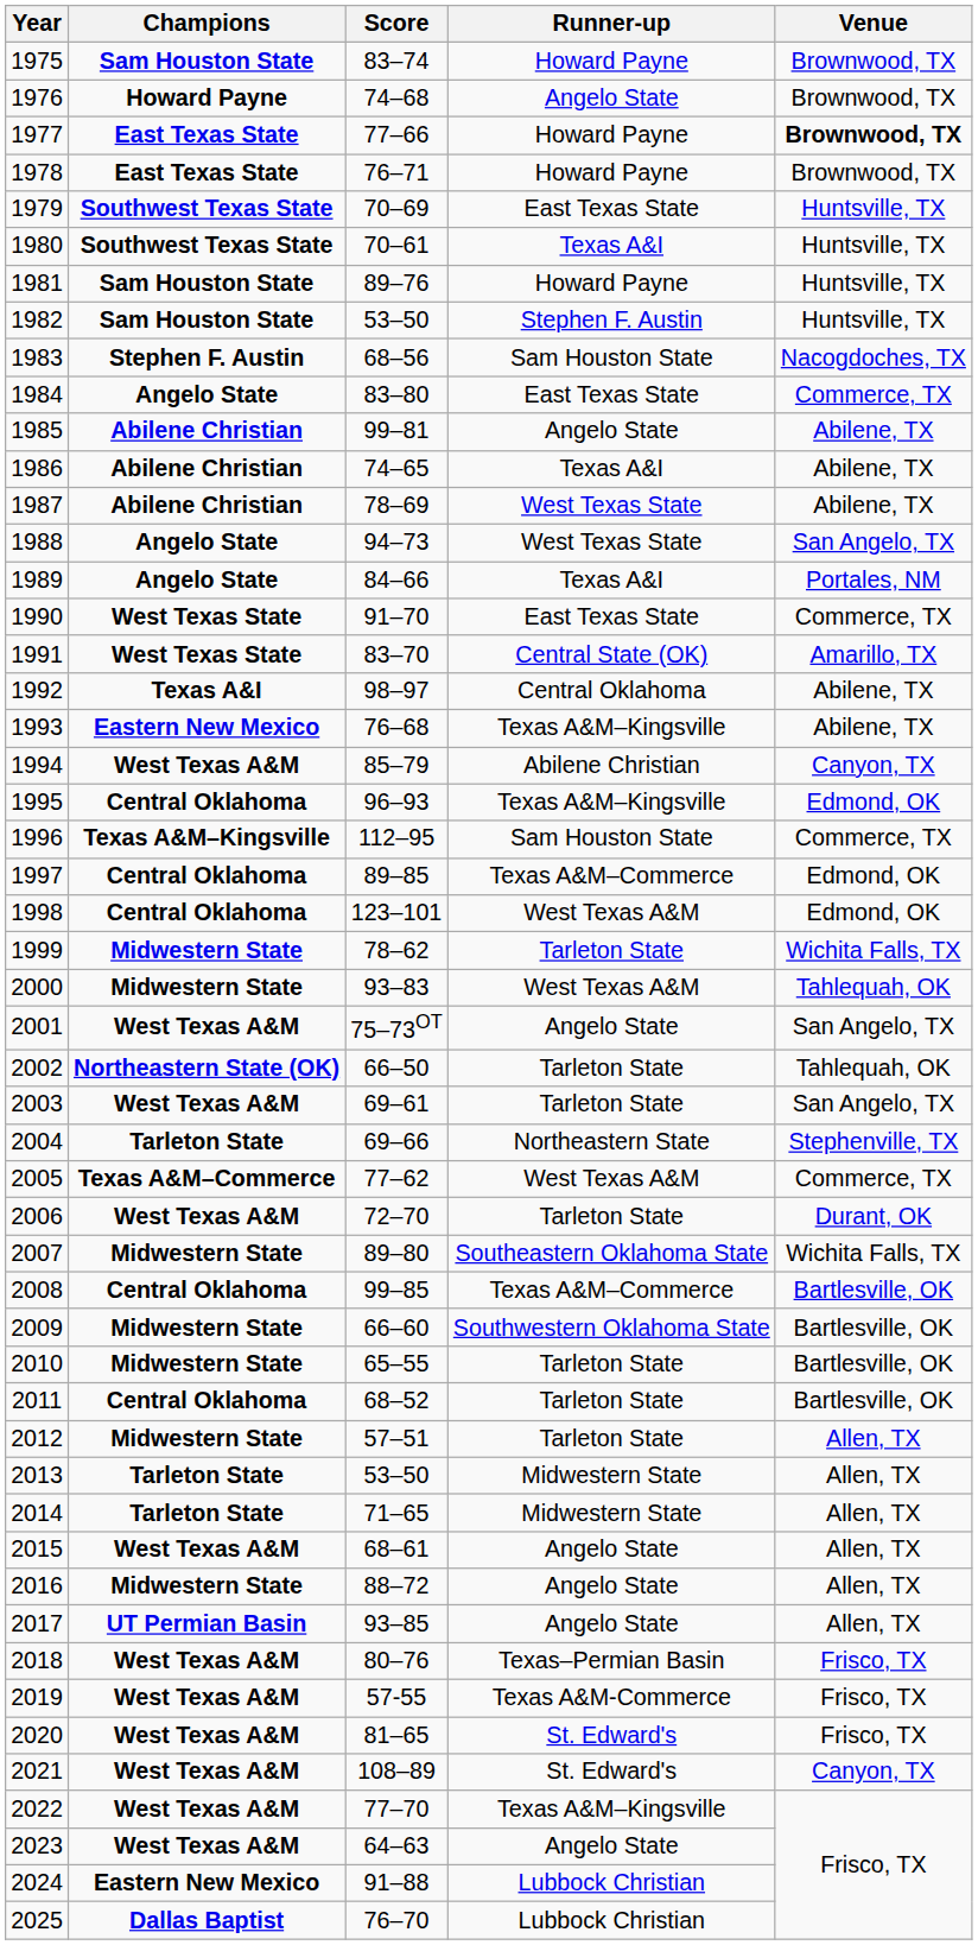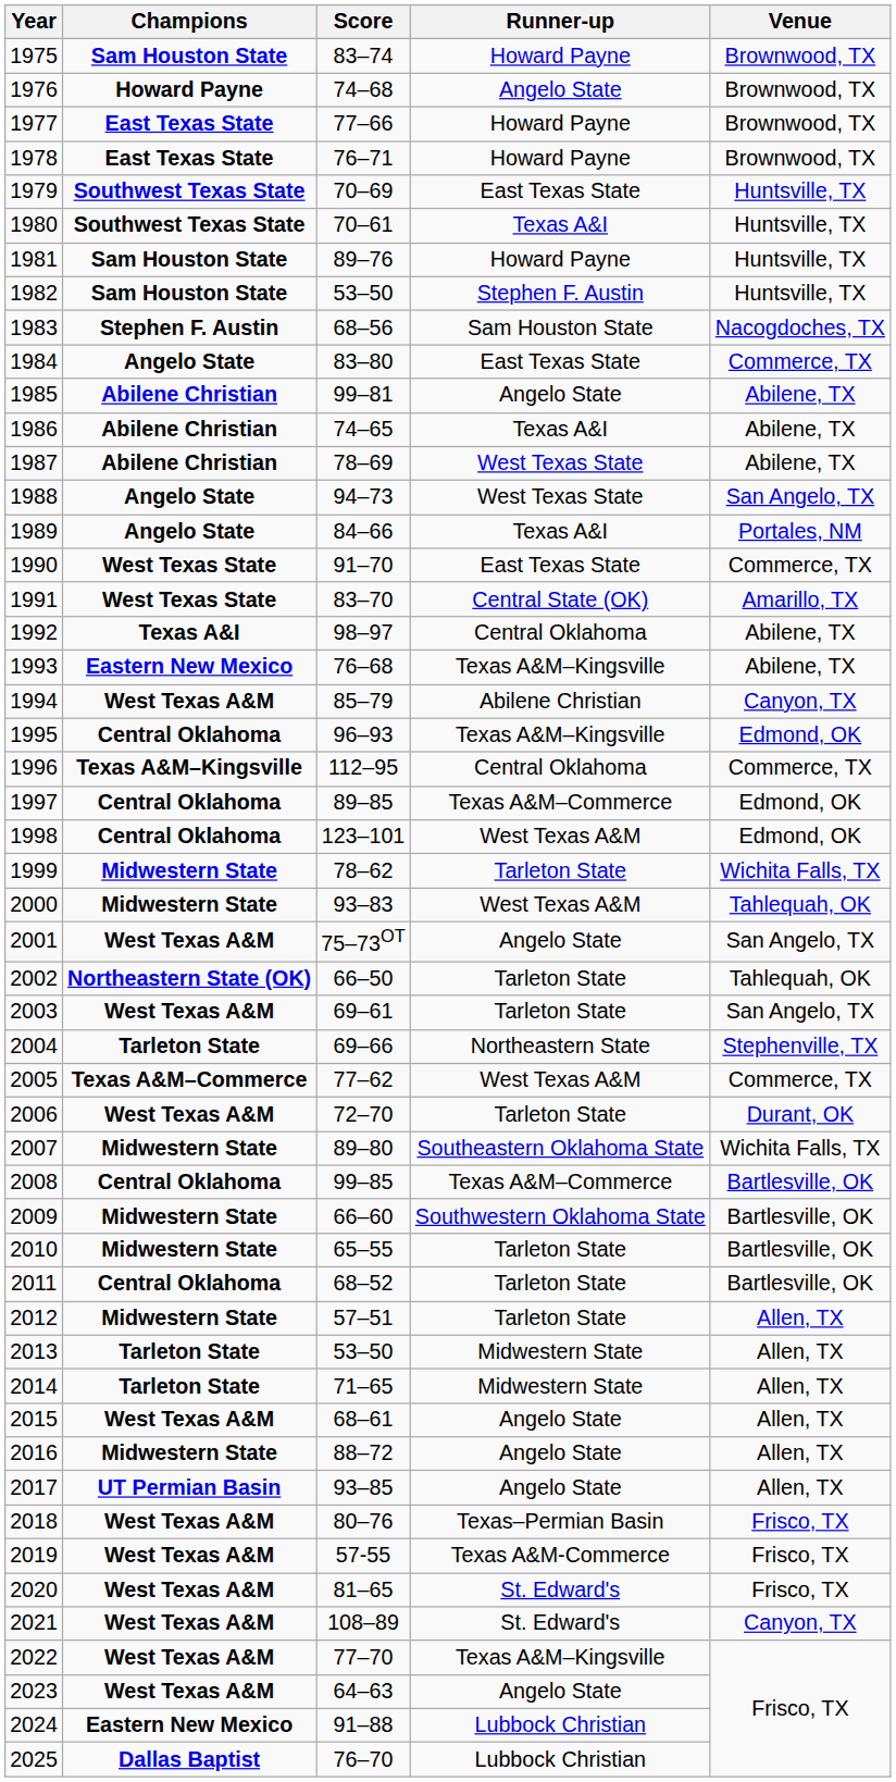 <table class="wikitable sortable">
 <tr>
 <th>Year</th>
 <th>Champions</th>
 <th>Score</th>
 <th>Runner-up</th>
 <th>Venue</th>
 </tr>
 <tr align=center>
 <td>1975</td>
 <td><strong><a href='#'>Sam Houston State</a></strong></td>
 <td>83–74</td>
 <td><a href='#'>Howard Payne</a></td>
 <td><a href='#'>Brownwood, TX</a></td>
 </tr>
 <tr align=center>
 <td>1976</td>
 <td><strong>Howard Payne</strong></td>
 <td>74–68</td>
 <td><a href='#'>Angelo State</a></td>
 <td>Brownwood, TX</td>
 </tr>
 <tr align=center>
 <td>1977</td>
 <td><strong><a href='#'>East Texas State</a></strong></td>
 <td>77–66</td>
 <td>Howard Payne</td>
-<td><strong>Brownwood, TX</strong></td>
+<td>Brownwood, TX</td>
 </tr>
 <tr align=center>
 <td>1978</td>
 <td><strong>East Texas State</strong></td>
 <td>76–71</td>
 <td>Howard Payne</td>
 <td>Brownwood, TX</td>
 </tr>
 <tr align=center>
 <td>1979</td>
 <td><strong><a href='#'>Southwest Texas State</a></strong></td>
 <td>70–69</td>
 <td>East Texas State</td>
 <td><a href='#'>Huntsville, TX</a></td>
 </tr>
 <tr align=center>
 <td>1980</td>
 <td><strong>Southwest Texas State</strong></td>
 <td>70–61</td>
 <td><a href='#'>Texas A&I</a></td>
 <td>Huntsville, TX</td>
 </tr>
 <tr align=center>
 <td>1981</td>
 <td><strong>Sam Houston State</strong></td>
 <td>89–76</td>
 <td>Howard Payne</td>
 <td>Huntsville, TX</td>
 </tr>
 <tr align=center>
 <td>1982</td>
 <td><strong>Sam Houston State</strong></td>
 <td>53–50</td>
 <td><a href='#'>Stephen F. Austin</a></td>
 <td>Huntsville, TX</td>
 </tr>
 <tr align=center>
 <td>1983</td>
 <td><strong>Stephen F. Austin</strong></td>
 <td>68–56</td>
 <td>Sam Houston State</td>
 <td><a href='#'>Nacogdoches, TX</a></td>
 </tr>
 <tr align=center>
 <td>1984</td>
 <td><strong>Angelo State</strong></td>
 <td>83–80</td>
 <td>East Texas State</td>
 <td><a href='#'>Commerce, TX</a></td>
 </tr>
 <tr align=center>
 <td>1985</td>
 <td><strong><a href='#'>Abilene Christian</a></strong></td>
 <td>99–81</td>
 <td>Angelo State</td>
 <td><a href='#'>Abilene, TX</a></td>
 </tr>
 <tr align=center>
 <td>1986</td>
 <td><strong>Abilene Christian</strong></td>
 <td>74–65</td>
 <td>Texas A&I</td>
 <td>Abilene, TX</td>
 </tr>
 <tr align=center>
 <td>1987</td>
 <td><strong>Abilene Christian</strong></td>
 <td>78–69</td>
 <td><a href='#'>West Texas State</a></td>
 <td>Abilene, TX</td>
 </tr>
 <tr align=center>
 <td>1988</td>
 <td><strong>Angelo State</strong></td>
 <td>94–73</td>
 <td>West Texas State</td>
 <td><a href='#'>San Angelo, TX</a></td>
 </tr>
 <tr align=center>
 <td>1989</td>
 <td><strong>Angelo State</strong></td>
 <td>84–66</td>
 <td>Texas A&I</td>
 <td><a href='#'>Portales, NM</a></td>
 </tr>
 <tr align=center>
 <td>1990</td>
 <td><strong>West Texas State</strong></td>
 <td>91–70</td>
 <td>East Texas State</td>
 <td>Commerce, TX</td>
 </tr>
 <tr align=center>
 <td>1991</td>
 <td><strong>West Texas State</strong></td>
 <td>83–70</td>
 <td><a href='#'>Central State (OK)</a></td>
 <td><a href='#'>Amarillo, TX</a></td>
 </tr>
 <tr align=center>
 <td>1992</td>
 <td><strong>Texas A&I</strong></td>
 <td>98–97</td>
 <td>Central Oklahoma</td>
 <td>Abilene, TX</td>
 </tr>
 <tr align=center>
 <td>1993</td>
 <td><strong><a href='#'>Eastern New Mexico</a></strong></td>
 <td>76–68</td>
 <td>Texas A&M–Kingsville</td>
 <td>Abilene, TX</td>
 </tr>
 <tr align=center>
 <td>1994</td>
 <td><strong>West Texas A&M</strong></td>
 <td>85–79</td>
 <td>Abilene Christian</td>
 <td><a href='#'>Canyon, TX</a></td>
 </tr>
 <tr align=center>
 <td>1995</td>
 <td><strong>Central Oklahoma</strong></td>
 <td>96–93</td>
 <td>Texas A&M–Kingsville</td>
 <td><a href='#'>Edmond, OK</a></td>
 </tr>
 <tr align=center>
 <td>1996</td>
 <td><strong>Texas A&M–Kingsville</strong></td>
 <td>112–95</td>
-<td>Sam Houston State</td>
+<td>Central Oklahoma</td>
 <td>Commerce, TX</td>
 </tr>
 <tr align=center>
 <td>1997</td>
 <td><strong>Central Oklahoma</strong></td>
 <td>89–85</td>
 <td>Texas A&M–Commerce</td>
 <td>Edmond, OK</td>
 </tr>
 <tr align=center>
 <td>1998</td>
 <td><strong>Central Oklahoma</strong></td>
 <td>123–101</td>
 <td>West Texas A&M</td>
 <td>Edmond, OK</td>
 </tr>
 <tr align=center>
 <td>1999</td>
 <td><strong><a href='#'>Midwestern State</a></strong></td>
 <td>78–62</td>
 <td><a href='#'>Tarleton State</a></td>
 <td><a href='#'>Wichita Falls, TX</a></td>
 </tr>
 <tr align=center>
 <td>2000</td>
 <td><strong>Midwestern State</strong></td>
 <td>93–83</td>
 <td>West Texas A&M</td>
 <td><a href='#'>Tahlequah, OK</a></td>
 </tr>
 <tr align=center>
 <td>2001</td>
 <td><strong>West Texas A&M</strong></td>
 <td>75–73<sup>OT</sup></td>
 <td>Angelo State</td>
 <td>San Angelo, TX</td>
 </tr>
 <tr align=center>
 <td>2002</td>
 <td><strong><a href='#'>Northeastern State (OK)</a></strong></td>
 <td>66–50</td>
 <td>Tarleton State</td>
 <td>Tahlequah, OK</td>
 </tr>
 <tr align=center>
 <td>2003</td>
 <td><strong>West Texas A&M</strong></td>
 <td>69–61</td>
 <td>Tarleton State</td>
 <td>San Angelo, TX</td>
 </tr>
 <tr align=center>
 <td>2004</td>
 <td><strong>Tarleton State</strong></td>
 <td>69–66</td>
 <td>Northeastern State</td>
 <td><a href='#'>Stephenville, TX</a></td>
 </tr>
 <tr align=center>
 <td>2005</td>
 <td><strong>Texas A&M–Commerce</strong></td>
 <td>77–62</td>
 <td>West Texas A&M</td>
 <td>Commerce, TX</td>
 </tr>
 <tr align=center>
 <td>2006</td>
 <td><strong>West Texas A&M</strong></td>
 <td>72–70</td>
 <td>Tarleton State</td>
 <td><a href='#'>Durant, OK</a></td>
 </tr>
 <tr align=center>
 <td>2007</td>
 <td><strong>Midwestern State</strong></td>
 <td>89–80</td>
 <td><a href='#'>Southeastern Oklahoma State</a></td>
 <td>Wichita Falls, TX</td>
 </tr>
 <tr align=center>
 <td>2008</td>
 <td><strong>Central Oklahoma</strong></td>
 <td>99–85</td>
 <td>Texas A&M–Commerce</td>
 <td><a href='#'>Bartlesville, OK</a></td>
 </tr>
 <tr align=center>
 <td>2009</td>
 <td><strong>Midwestern State</strong></td>
 <td>66–60</td>
 <td><a href='#'>Southwestern Oklahoma State</a></td>
 <td>Bartlesville, OK</td>
 </tr>
 <tr align=center>
 <td>2010</td>
 <td><strong>Midwestern State</strong></td>
 <td>65–55</td>
 <td>Tarleton State</td>
 <td>Bartlesville, OK</td>
 </tr>
 <tr align=center>
 <td>2011</td>
 <td><strong>Central Oklahoma</strong></td>
 <td>68–52</td>
 <td>Tarleton State</td>
 <td>Bartlesville, OK</td>
 </tr>
 <tr align=center>
 <td>2012</td>
 <td><strong>Midwestern State</strong></td>
 <td>57–51</td>
 <td>Tarleton State</td>
 <td><a href='#'>Allen, TX</a></td>
 </tr>
 <tr align=center>
 <td>2013</td>
 <td><strong>Tarleton State</strong></td>
 <td>53–50</td>
 <td>Midwestern State</td>
 <td>Allen, TX</td>
 </tr>
 <tr align=center>
 <td>2014</td>
 <td><strong>Tarleton State</strong></td>
 <td>71–65</td>
 <td>Midwestern State</td>
 <td>Allen, TX</td>
 </tr>
 <tr align=center>
 <td>2015</td>
 <td><strong>West Texas A&M</strong></td>
 <td>68–61</td>
 <td>Angelo State</td>
 <td>Allen, TX</td>
 </tr>
 <tr align=center>
 <td>2016</td>
 <td><strong>Midwestern State</strong></td>
 <td>88–72</td>
 <td>Angelo State</td>
 <td>Allen, TX</td>
 </tr>
 <tr align=center>
 <td>2017</td>
 <td><strong><a href='#'>UT Permian Basin</a></strong></td>
 <td>93–85</td>
 <td>Angelo State</td>
 <td>Allen, TX</td>
 </tr>
 <tr align=center>
 <td>2018</td>
 <td><strong>West Texas A&M</strong></td>
 <td>80–76</td>
 <td>Texas–Permian Basin</td>
 <td><a href='#'>Frisco, TX</a></td>
 </tr>
 <tr align=center>
 <td>2019</td>
 <td><strong>West Texas A&M</strong></td>
 <td>57-55</td>
 <td>Texas A&M-Commerce</td>
 <td>Frisco, TX</td>
 </tr>
 <tr align=center>
 <td>2020</td>
 <td><strong>West Texas A&M</strong></td>
 <td>81–65</td>
 <td><a href='#'>St. Edward's</a></td>
 <td>Frisco, TX</td>
 </tr>
 <tr align=center>
 <td>2021</td>
 <td><strong>West Texas A&M</strong></td>
 <td>108–89</td>
 <td>St. Edward's</td>
 <td><a href='#'>Canyon, TX</a></td>
 </tr>
 <tr align=center>
 <td>2022</td>
 <td><strong>West Texas A&M</strong></td>
 <td>77–70</td>
 <td>Texas A&M–Kingsville</td>
 <td rowspan=4>Frisco, TX</td>
 </tr>
 <tr align=center>
 <td>2023</td>
 <td><strong>West Texas A&M</strong></td>
 <td>64–63</td>
 <td>Angelo State</td>
 </tr>
 <tr align=center>
 <td>2024</td>
 <td><strong>Eastern New Mexico</strong></td>
 <td>91–88</td>
 <td><a href='#'>Lubbock Christian</a></td>
 </tr>
 <tr align=center>
 <td>2025</td>
 <td><strong><a href='#'>Dallas Baptist</a></strong></td>
 <td>76–70</td>
 <td>Lubbock Christian</td>
 </tr>
 </table>
